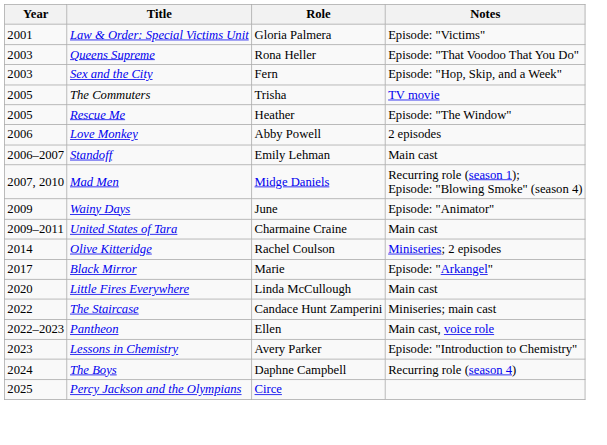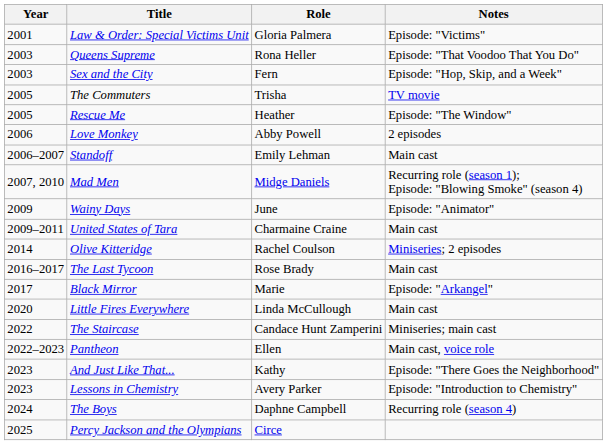 <table class="wikitable sortable plainrowheaders">
 <tr>
 <th scope="col">Year</th>
 <th scope="col">Title</th>
 <th scope="col">Role</th>
 <th scope="col" class="unsortable">Notes</th>
 </tr>
 <tr>
 <td>2001</td>
 <td><em><a href='#'>Law & Order: Special Victims Unit</a></em></td>
 <td>Gloria Palmera</td>
 <td>Episode: "Victims"</td>
 </tr>
 <tr>
 <td>2003</td>
 <td><em><a href='#'>Queens Supreme</a></em></td>
 <td>Rona Heller</td>
 <td>Episode: "That Voodoo That You Do"</td>
 </tr>
 <tr>
 <td>2003</td>
 <td><em><a href='#'>Sex and the City</a></em></td>
 <td>Fern</td>
 <td>Episode: "Hop, Skip, and a Week"</td>
 </tr>
 <tr>
 <td>2005</td>
 <td><em>The Commuters</em></td>
 <td>Trisha</td>
 <td><a href='#'>TV movie</a></td>
 </tr>
 <tr>
 <td>2005</td>
 <td><em><a href='#'>Rescue Me</a></em></td>
 <td>Heather</td>
 <td>Episode: "The Window"</td>
 </tr>
 <tr>
 <td>2006</td>
 <td><em><a href='#'>Love Monkey</a></em></td>
 <td>Abby Powell</td>
 <td>2 episodes</td>
 </tr>
 <tr>
 <td>2006–2007</td>
 <td><em><a href='#'>Standoff</a></em></td>
 <td>Emily Lehman</td>
 <td>Main cast</td>
 </tr>
 <tr>
 <td>2007, 2010</td>
 <td><em><a href='#'>Mad Men</a></em></td>
 <td><a href='#'>Midge Daniels</a></td>
 <td>Recurring role (<a href='#'>season 1</a>);<br>Episode: "Blowing Smoke" (season 4)</td>
 </tr>
 <tr>
 <td>2009</td>
 <td><em><a href='#'>Wainy Days</a></em></td>
 <td>June</td>
 <td>Episode: "Animator"</td>
 </tr>
 <tr>
 <td>2009–2011</td>
 <td><em><a href='#'>United States of Tara</a></em></td>
 <td>Charmaine Craine</td>
 <td>Main cast</td>
 </tr>
 <tr>
 <td>2014</td>
 <td><em><a href='#'>Olive Kitteridge</a></em></td>
 <td>Rachel Coulson</td>
 <td><a href='#'>Miniseries</a>; 2 episodes</td>
 </tr>
 <tr>
+<td>2016–2017</td>
+<td><em><a href='#'>The Last Tycoon</a></em></td>
+<td>Rose Brady</td>
+<td>Main cast</td>
+</tr>
+<tr>
 <td>2017</td>
 <td><em><a href='#'>Black Mirror</a></em></td>
 <td>Marie</td>
 <td>Episode: "<a href='#'>Arkangel</a>"</td>
 </tr>
 <tr>
 <td>2020</td>
 <td><em><a href='#'>Little Fires Everywhere</a></em></td>
 <td>Linda McCullough</td>
 <td>Main cast</td>
 </tr>
 <tr>
 <td>2022</td>
 <td><em><a href='#'>The Staircase</a></em></td>
 <td>Candace Hunt Zamperini</td>
 <td>Miniseries; main cast</td>
 </tr>
 <tr>
 <td>2022–2023</td>
 <td><em><a href='#'>Pantheon</a></em></td>
 <td>Ellen</td>
 <td>Main cast, <a href='#'>voice role</a></td>
 </tr>
 <tr>
 <td>2023</td>
+<td><em><a href='#'>And Just Like That...</a></em></td>
+<td>Kathy</td>
+<td>Episode: "There Goes the Neighborhood"</td>
+</tr>
+<tr>
+<td>2023</td>
 <td><em><a href='#'>Lessons in Chemistry</a></em></td>
 <td>Avery Parker</td>
 <td>Episode: "Introduction to Chemistry"</td>
 </tr>
 <tr>
 <td>2024</td>
 <td><em><a href='#'>The Boys</a></em></td>
 <td>Daphne Campbell</td>
 <td>Recurring role (<a href='#'>season 4</a>)</td>
 </tr>
 <tr>
 <td>2025</td>
 <td><em><a href='#'>Percy Jackson and the Olympians</a></em></td>
 <td><a href='#'>Circe</a></td>
 <td></td>
 </tr>
 </table>
